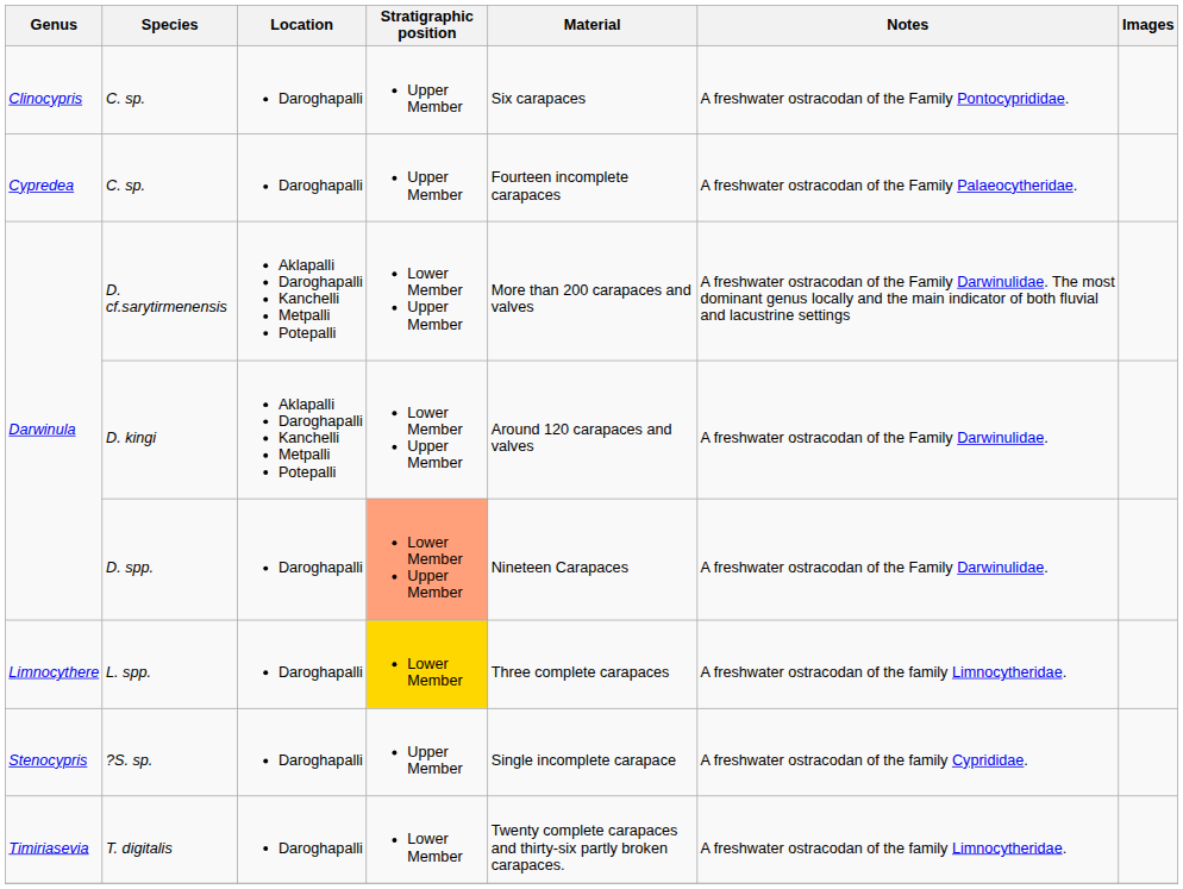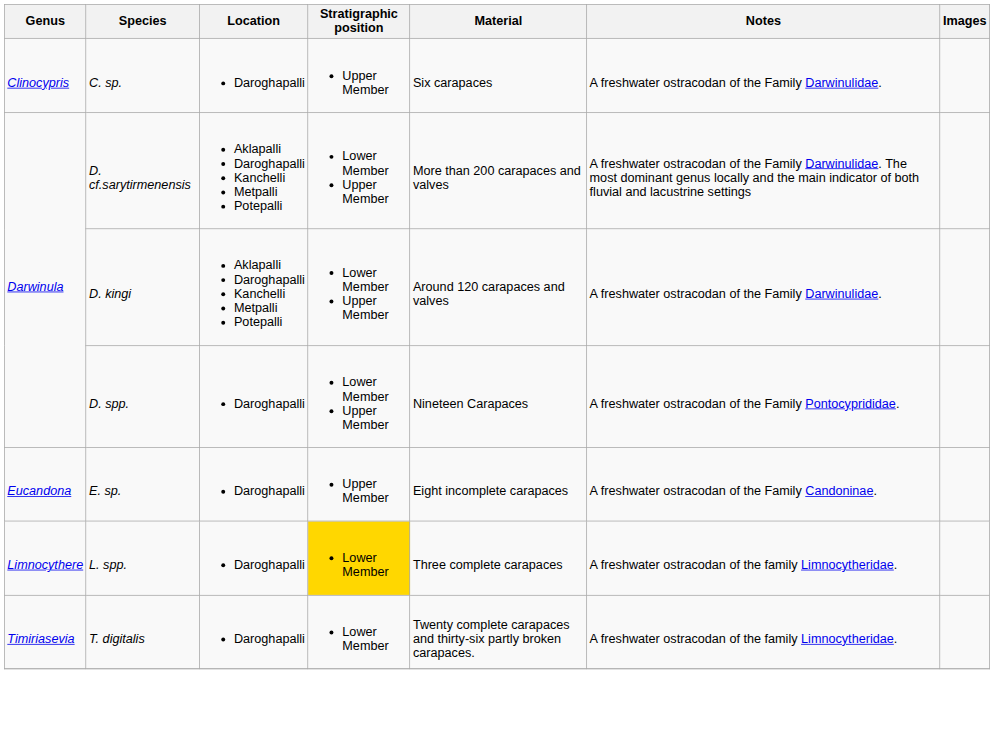 <table class="wikitable" align="center">
 <tr>
 <th>Genus</th>
 <th>Species</th>
 <th>Location</th>
 <th>Stratigraphic position</th>
 <th>Material</th>
 <th>Notes</th>
 <th>Images</th>
 </tr>
 <tr>
 <td><br><em><a href='#'>Clinocypris</a></em></td>
 <td><br><em>C. sp.</em></td>
 <td><br><ul><li>Daroghapalli</li></ul></td>
 <td><br><ul><li>Upper Member</li></ul></td>
 <td><br>Six carapaces</td>
-<td><br>A freshwater ostracodan of the Family <a href='#'>Pontocyprididae</a>.</td>
-<td></td>
-</tr>
-<tr>
-<td><br><em><a href='#'>Cypredea</a></em></td>
-<td><br><em>C. sp.</em></td>
-<td><br><ul><li>Daroghapalli</li></ul></td>
-<td><br><ul><li>Upper Member</li></ul></td>
-<td><br>Fourteen incomplete carapaces</td>
-<td><br>A freshwater ostracodan of the Family <a href='#'>Palaeocytheridae</a>.</td>
+<td><br>A freshwater ostracodan of the Family <a href='#'>Darwinulidae</a>.</td>
 <td></td>
 </tr>
 <tr>
 <td rowspan="3"><br><em><a href='#'>Darwinula</a></em></td>
 <td><br><em>D. cf.sarytirmenensis</em></td>
 <td><br><ul><li>Aklapalli</li><li>Daroghapalli</li><li>Kanchelli</li><li>Metpalli</li><li>Potepalli</li></ul></td>
 <td><br><ul><li>Lower Member</li><li>Upper Member</li></ul></td>
 <td><br>More than 200 carapaces and valves</td>
 <td><br>A freshwater ostracodan of the Family <a href='#'>Darwinulidae</a>. The most dominant genus locally and the main indicator of both fluvial and lacustrine settings</td>
 <td></td>
 </tr>
 <tr>
 <td><br><em>D. kingi</em></td>
 <td><br><ul><li>Aklapalli</li><li>Daroghapalli</li><li>Kanchelli</li><li>Metpalli</li><li>Potepalli</li></ul></td>
 <td><br><ul><li>Lower Member</li><li>Upper Member</li></ul></td>
 <td><br>Around 120 carapaces and valves</td>
 <td><br>A freshwater ostracodan of the Family <a href='#'>Darwinulidae</a>.</td>
 <td></td>
 </tr>
 <tr>
 <td><br><em>D. spp.</em></td>
 <td><br><ul><li>Daroghapalli</li></ul></td>
-<td style="background: lightsalmon;"><br><ul><li>Lower Member</li><li>Upper Member</li></ul></td>
+<td><br><ul><li>Lower Member</li><li>Upper Member</li></ul></td>
 <td><br>Nineteen Carapaces</td>
-<td><br>A freshwater ostracodan of the Family <a href='#'>Darwinulidae</a>.</td>
+<td><br>A freshwater ostracodan of the Family <a href='#'>Pontocyprididae</a>.</td>
+<td></td>
+</tr>
+<tr>
+<td><br><em><a href='#'>Eucandona</a></em></td>
+<td><br><em>E. sp.</em></td>
+<td><br><ul><li>Daroghapalli</li></ul></td>
+<td><br><ul><li>Upper Member</li></ul></td>
+<td><br>Eight incomplete carapaces</td>
+<td><br>A freshwater ostracodan of the Family <a href='#'>Candoninae</a>.</td>
 <td></td>
 </tr>
 <tr>
 <td><br><em><a href='#'>Limnocythere</a></em></td>
 <td><br><em>L. spp.</em></td>
 <td><br><ul><li>Daroghapalli</li></ul></td>
 <td style="background: gold;"><br><ul><li>Lower Member</li></ul></td>
 <td><br>Three complete carapaces</td>
 <td><br>A freshwater ostracodan of the family <a href='#'>Limnocytheridae</a>.</td>
-<td></td>
-</tr>
-<tr>
-<td><br><em><a href='#'>Stenocypris</a></em></td>
-<td><br><em>?S. sp.</em></td>
-<td><br><ul><li>Daroghapalli</li></ul></td>
-<td><br><ul><li>Upper Member</li></ul></td>
-<td><br>Single incomplete carapace</td>
-<td><br>A freshwater ostracodan of the family <a href='#'>Cyprididae</a>.</td>
 <td></td>
 </tr>
 <tr>
 <td><br><em><a href='#'>Timiriasevia</a></em></td>
 <td><br><em>T. digitalis</em></td>
 <td><br><ul><li>Daroghapalli</li></ul></td>
 <td><br><ul><li>Lower Member</li></ul></td>
 <td><br>Twenty complete carapaces and thirty-six partly broken carapaces.</td>
 <td><br>A freshwater ostracodan of the family <a href='#'>Limnocytheridae</a>.</td>
 <td></td>
 </tr>
 <tr>
 </tr>
 </table>
